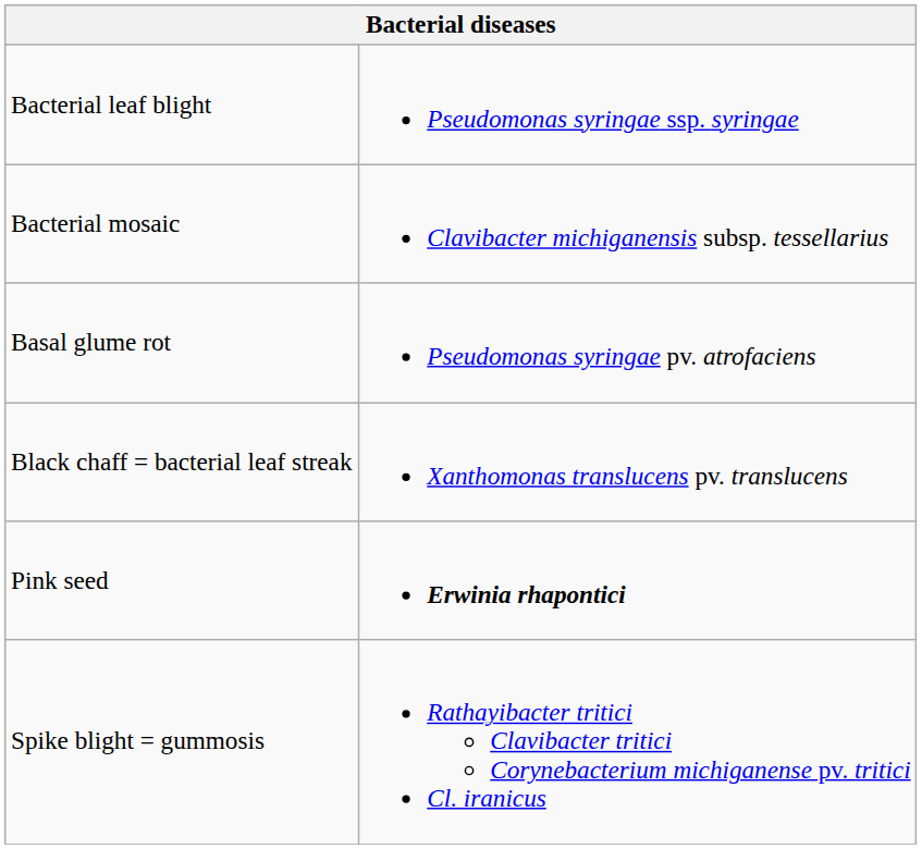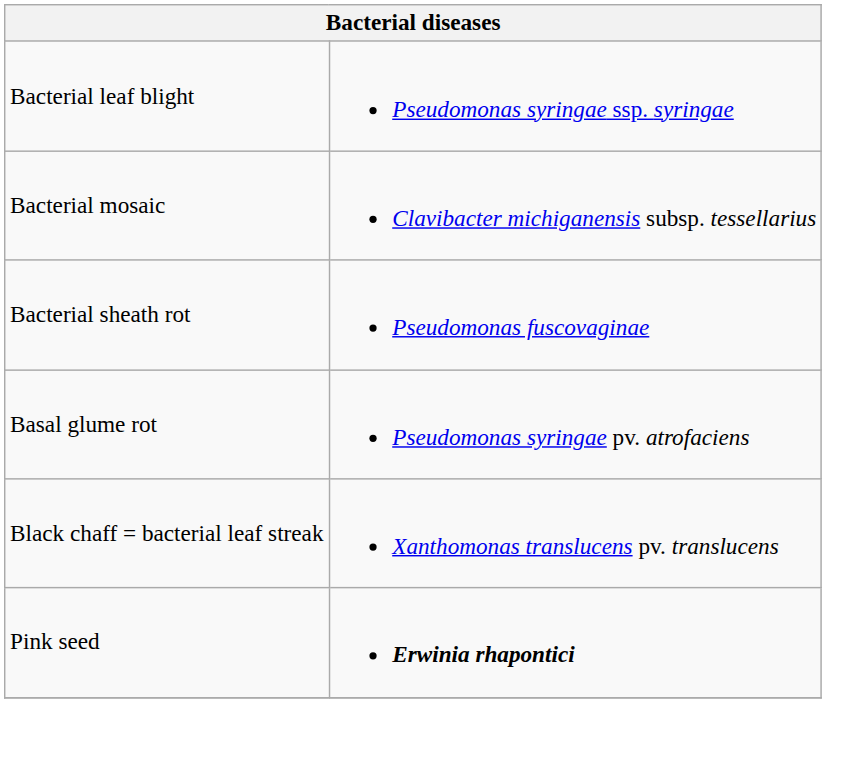 <table class="wikitable" style="clear">
 <tr>
 <th colspan=2><strong>Bacterial diseases</strong></th>
 </tr>
 <tr>
 <td>Bacterial leaf blight</td>
 <td><br><ul><li><a href='#'><em>Pseudomonas syringae</em> ssp. <em>syringae</em></a></li></ul></td>
 </tr>
 <tr>
 <td>Bacterial mosaic</td>
 <td><br><ul><li><em><a href='#'>Clavibacter michiganensis</a></em> subsp. <em>tessellarius</em></li></ul></td>
+</tr>
+<tr>
+<td>Bacterial sheath rot</td>
+<td><br><ul><li><em><a href='#'>Pseudomonas fuscovaginae</a></em></li></ul></td>
 </tr>
 <tr>
 <td>Basal glume rot</td>
 <td><br><ul><li><em><a href='#'>Pseudomonas syringae</a></em> pv. <em>atrofaciens</em></li></ul></td>
 </tr>
 <tr>
 <td>Black chaff = bacterial leaf streak</td>
 <td><br><ul><li><em><a href='#'>Xanthomonas translucens</a></em> pv. <em>translucens</em></li></ul></td>
 </tr>
 <tr>
 <td>Pink seed</td>
 <td><strong><br><ul><li><em>Erwinia rhapontici</em></li></ul></strong></td>
 </tr>
 <tr>
-<td>Spike blight = gummosis</td>
-<td><br><ul><li><em><a href='#'>Rathayibacter tritici</a></em><ul><li><em><a href='#'>Clavibacter tritici</a></em></li><li><a href='#'><em>Corynebacterium michiganense</em> pv. <em>tritici</em></a></li></ul></li><li><em><a href='#'>Cl. iranicus</a></em></li></ul></td>
-</tr>
-<tr>
 </tr>
 </table>
